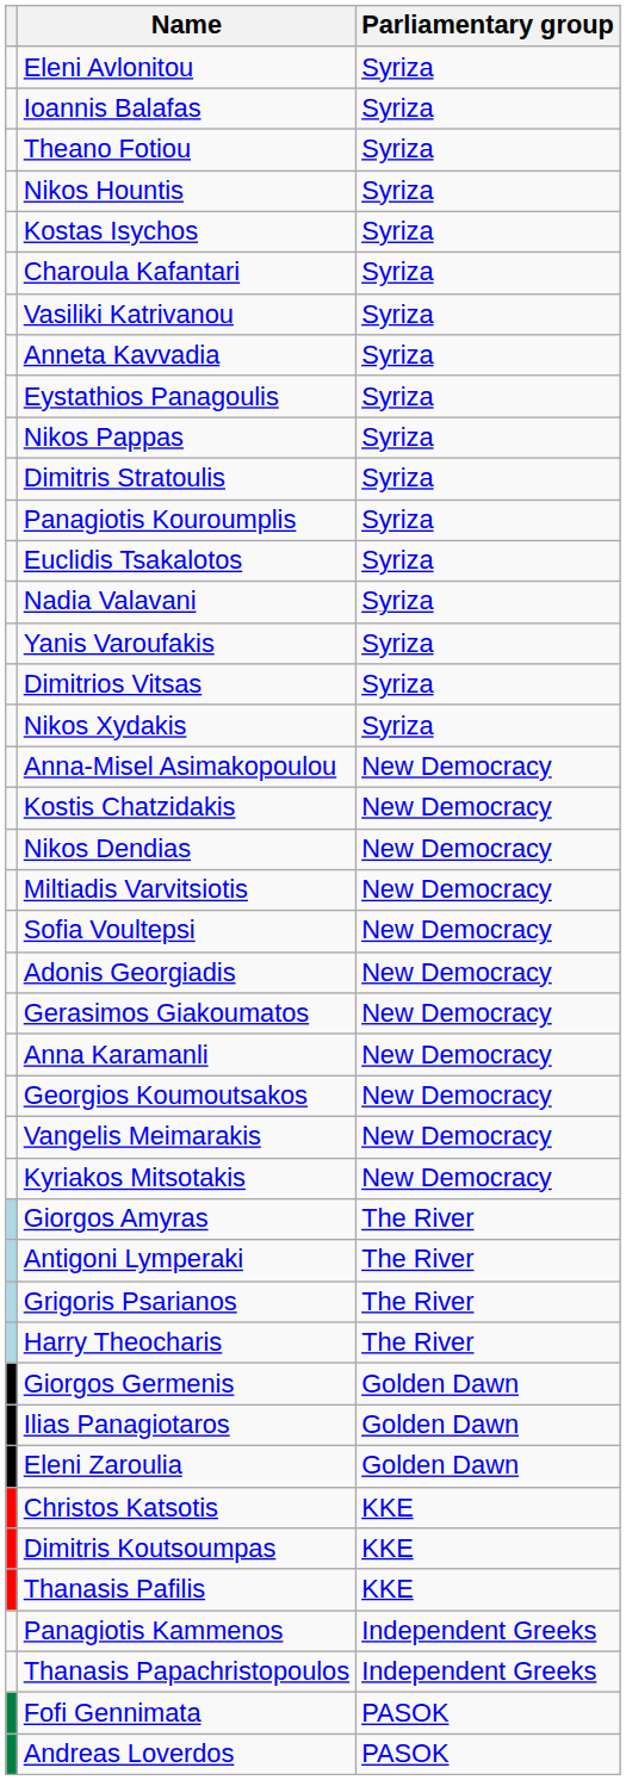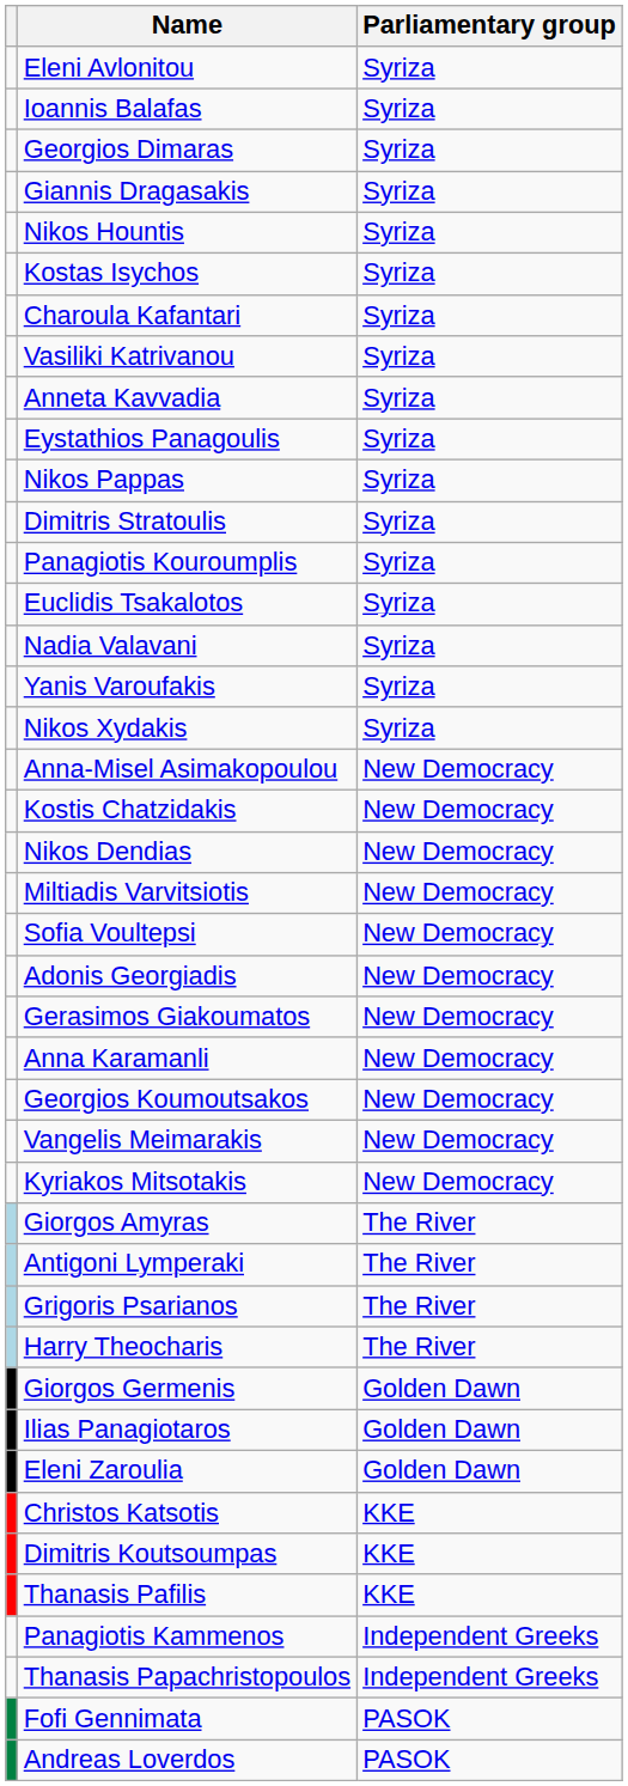 <table class="wikitable sortable collapsible collapsed" border="1">
 <tr>
 <th></th>
 <th>Name</th>
 <th>Parliamentary group</th>
 </tr>
 <tr>
 <td bgcolor=></td>
 <td data-sort-value="Avlonitou, Eleni"><a href='#'>Eleni Avlonitou</a></td>
 <td><a href='#'>Syriza</a></td>
 </tr>
 <tr>
 <td bgcolor=></td>
 <td data-sort-value="Balafas, Ioannnis"><a href='#'>Ioannis Balafas</a></td>
 <td><a href='#'>Syriza</a></td>
 </tr>
 <tr>
 <td bgcolor=></td>
-<td data-sort-value="Fotiou, Theano"><a href='#'>Theano Fotiou</a></td>
+<td data-sort-value="Dimaras, Georgios"><a href='#'>Georgios Dimaras</a></td>
+<td><a href='#'>Syriza</a></td>
+</tr>
+<tr>
+<td bgcolor=></td>
+<td data-sort-value="Dragasakis, Giannis"><a href='#'>Giannis Dragasakis</a></td>
 <td><a href='#'>Syriza</a></td>
 </tr>
 <tr>
 <td bgcolor=></td>
 <td data-sort-value="Hountis, Nikos"><a href='#'>Nikos Hountis</a></td>
 <td><a href='#'>Syriza</a></td>
 </tr>
 <tr>
 <td bgcolor=></td>
 <td data-sort-value="Isychos, Kostas"><a href='#'>Kostas Isychos</a></td>
 <td><a href='#'>Syriza</a></td>
 </tr>
 <tr>
 <td bgcolor=></td>
 <td data-sort-value="Kafantari, Haroula"><a href='#'>Charoula Kafantari</a></td>
 <td><a href='#'>Syriza</a></td>
 </tr>
 <tr>
 <td bgcolor=></td>
 <td data-sort-value="Katrivanou, Vassiliki"><a href='#'>Vasiliki Katrivanou</a></td>
 <td><a href='#'>Syriza</a></td>
 </tr>
 <tr>
 <td bgcolor=></td>
 <td data-sort-value="Kavvadia, Annetta"><a href='#'>Anneta Kavvadia</a></td>
 <td><a href='#'>Syriza</a></td>
 </tr>
 <tr>
 <td bgcolor=></td>
 <td data-sort-value="Panagoulis, Eustathios"><a href='#'>Eystathios Panagoulis</a></td>
 <td><a href='#'>Syriza</a></td>
 </tr>
 <tr>
 <td bgcolor=></td>
 <td data-sort-value="Pappas, Nikos"><a href='#'>Nikos Pappas</a></td>
 <td><a href='#'>Syriza</a></td>
 </tr>
 <tr>
 <td bgcolor=></td>
 <td data-sort-value="Stratoulis, Dimitris"><a href='#'>Dimitris Stratoulis</a></td>
 <td><a href='#'>Syriza</a></td>
 </tr>
 <tr>
 <td bgcolor=></td>
 <td data-sort-value="Kouroumplis, Panagiotis"><a href='#'>Panagiotis Kouroumplis</a></td>
 <td><a href='#'>Syriza</a></td>
 </tr>
 <tr>
 <td bgcolor=></td>
 <td data-sort-value="Tsakalotos, Euclidis"><a href='#'>Euclidis Tsakalotos</a></td>
 <td><a href='#'>Syriza</a></td>
 </tr>
 <tr>
 <td bgcolor=></td>
 <td data-sort-value="Valavani, Nantia"><a href='#'>Nadia Valavani</a></td>
 <td><a href='#'>Syriza</a></td>
 </tr>
 <tr>
 <td bgcolor=></td>
 <td data-sort-value="Varoudakis, Yanis"><a href='#'>Yanis Varoufakis</a></td>
-<td><a href='#'>Syriza</a></td>
-</tr>
-<tr>
-<td bgcolor=></td>
-<td data-sort-value="Vitsas, Dimitrios"><a href='#'>Dimitrios Vitsas</a></td>
 <td><a href='#'>Syriza</a></td>
 </tr>
 <tr>
 <td bgcolor=></td>
 <td data-sort-value="Xydakis, Nikos"><a href='#'>Nikos Xydakis</a></td>
 <td><a href='#'>Syriza</a></td>
 </tr>
 <tr>
 <td bgcolor=></td>
 <td data-sort-value="Asimakopoulou, Anna-Misel"><a href='#'>Anna-Misel Asimakopoulou</a></td>
 <td><a href='#'>New Democracy</a></td>
 </tr>
 <tr>
 <td bgcolor=></td>
 <td data-sort-value="Chatzidakis, Kostis"><a href='#'>Kostis Chatzidakis</a></td>
 <td><a href='#'>New Democracy</a></td>
 </tr>
 <tr>
 <td bgcolor=></td>
 <td data-sort-value="Dendias, Nikos"><a href='#'>Nikos Dendias</a></td>
 <td><a href='#'>New Democracy</a></td>
 </tr>
 <tr>
 <td bgcolor=></td>
 <td data-sort-value="Varvitsiotis, Miltiadis"><a href='#'>Miltiadis Varvitsiotis</a></td>
 <td><a href='#'>New Democracy</a></td>
 </tr>
 <tr>
 <td bgcolor=></td>
 <td data-sort-value="Voultepsi, Sofia"><a href='#'>Sofia Voultepsi</a></td>
 <td><a href='#'>New Democracy</a></td>
 </tr>
 <tr>
 <td bgcolor=></td>
 <td data-sort-value="Georgiadis, Adonis"><a href='#'>Adonis Georgiadis</a></td>
 <td><a href='#'>New Democracy</a></td>
 </tr>
 <tr>
 <td bgcolor=></td>
 <td data-sort-value="Giakoumatos, Gerasimos"><a href='#'>Gerasimos Giakoumatos</a></td>
 <td><a href='#'>New Democracy</a></td>
 </tr>
 <tr>
 <td bgcolor=></td>
 <td data-sort-value="Karamanli, Anna"><a href='#'>Anna Karamanli</a></td>
 <td><a href='#'>New Democracy</a></td>
 </tr>
 <tr>
 <td bgcolor=></td>
 <td data-sort-value="Koumoutsakos, Georgios"><a href='#'>Georgios Koumoutsakos</a></td>
 <td><a href='#'>New Democracy</a></td>
 </tr>
 <tr>
 <td bgcolor=></td>
 <td data-sort-value="Meimarakis, Vangelis"><a href='#'>Vangelis Meimarakis</a></td>
 <td><a href='#'>New Democracy</a></td>
 </tr>
 <tr>
 <td bgcolor=></td>
 <td data-sort-value="Mitsotakis, Kyriakos"><a href='#'>Kyriakos Mitsotakis</a></td>
 <td><a href='#'>New Democracy</a></td>
 </tr>
 <tr>
 <td bgcolor="lightblue"></td>
 <td data-sort-value="Amyras, Giorgos"><a href='#'>Giorgos Amyras</a></td>
 <td><a href='#'>The River</a></td>
 </tr>
 <tr>
 <td bgcolor="lightblue"></td>
 <td data-sort-value="Lymperaki, Antigoni"><a href='#'>Antigoni Lymperaki</a></td>
 <td><a href='#'>The River</a></td>
 </tr>
 <tr>
 <td bgcolor="lightblue"></td>
 <td data-sort-value="Psarianos, Grigoris"><a href='#'>Grigoris Psarianos</a></td>
 <td><a href='#'>The River</a></td>
 </tr>
 <tr>
 <td bgcolor="lightblue"></td>
 <td data-sort-value="Theoharis, Haris"><a href='#'>Harry Theocharis</a></td>
 <td><a href='#'>The River</a></td>
 </tr>
 <tr>
 <td bgcolor="black"></td>
 <td data-sort-value="Germenis, Giorgos"><a href='#'>Giorgos Germenis</a></td>
 <td><a href='#'>Golden Dawn</a></td>
 </tr>
 <tr>
 <td bgcolor="black"></td>
 <td data-sort-value="Panagiotaros, Ilias"><a href='#'>Ilias Panagiotaros</a></td>
 <td><a href='#'>Golden Dawn</a></td>
 </tr>
 <tr>
 <td bgcolor="black"></td>
 <td data-sort-value="Zarouli, Eleni"><a href='#'>Eleni Zaroulia</a></td>
 <td><a href='#'>Golden Dawn</a></td>
 </tr>
 <tr>
 <td bgcolor="red"></td>
 <td data-sort-value="Katsotis, Christos"><a href='#'>Christos Katsotis</a></td>
 <td><a href='#'>KKE</a></td>
 </tr>
 <tr>
 <td bgcolor="red"></td>
 <td data-sort-value="Koutsoumpas, Dimitris"><a href='#'>Dimitris Koutsoumpas</a></td>
 <td><a href='#'>KKE</a></td>
 </tr>
 <tr>
 <td bgcolor="red"></td>
 <td data-sort-value="Pafilis, Thanasis"><a href='#'>Thanasis Pafilis</a></td>
 <td><a href='#'>KKE</a></td>
 </tr>
 <tr>
 <td bgcolor=></td>
 <td data-sort-value="Kammenos, Panagiotis"><a href='#'>Panagiotis Kammenos</a></td>
 <td><a href='#'>Independent Greeks</a></td>
 </tr>
 <tr>
 <td bgcolor=></td>
 <td data-sort-value="Papachristopoulos, Thanasis"><a href='#'>Thanasis Papachristopoulos</a></td>
 <td><a href='#'>Independent Greeks</a></td>
 </tr>
 <tr>
 <td bgcolor=#008142></td>
 <td data-sort-value="Gennimata, Fofi"><a href='#'>Fofi Gennimata</a></td>
 <td><a href='#'>PASOK</a></td>
 </tr>
 <tr>
 <td bgcolor=#008142></td>
 <td data-sort-value="Loverdos, Andreas"><a href='#'>Andreas Loverdos</a></td>
 <td><a href='#'>PASOK</a></td>
 </tr>
 </table>
